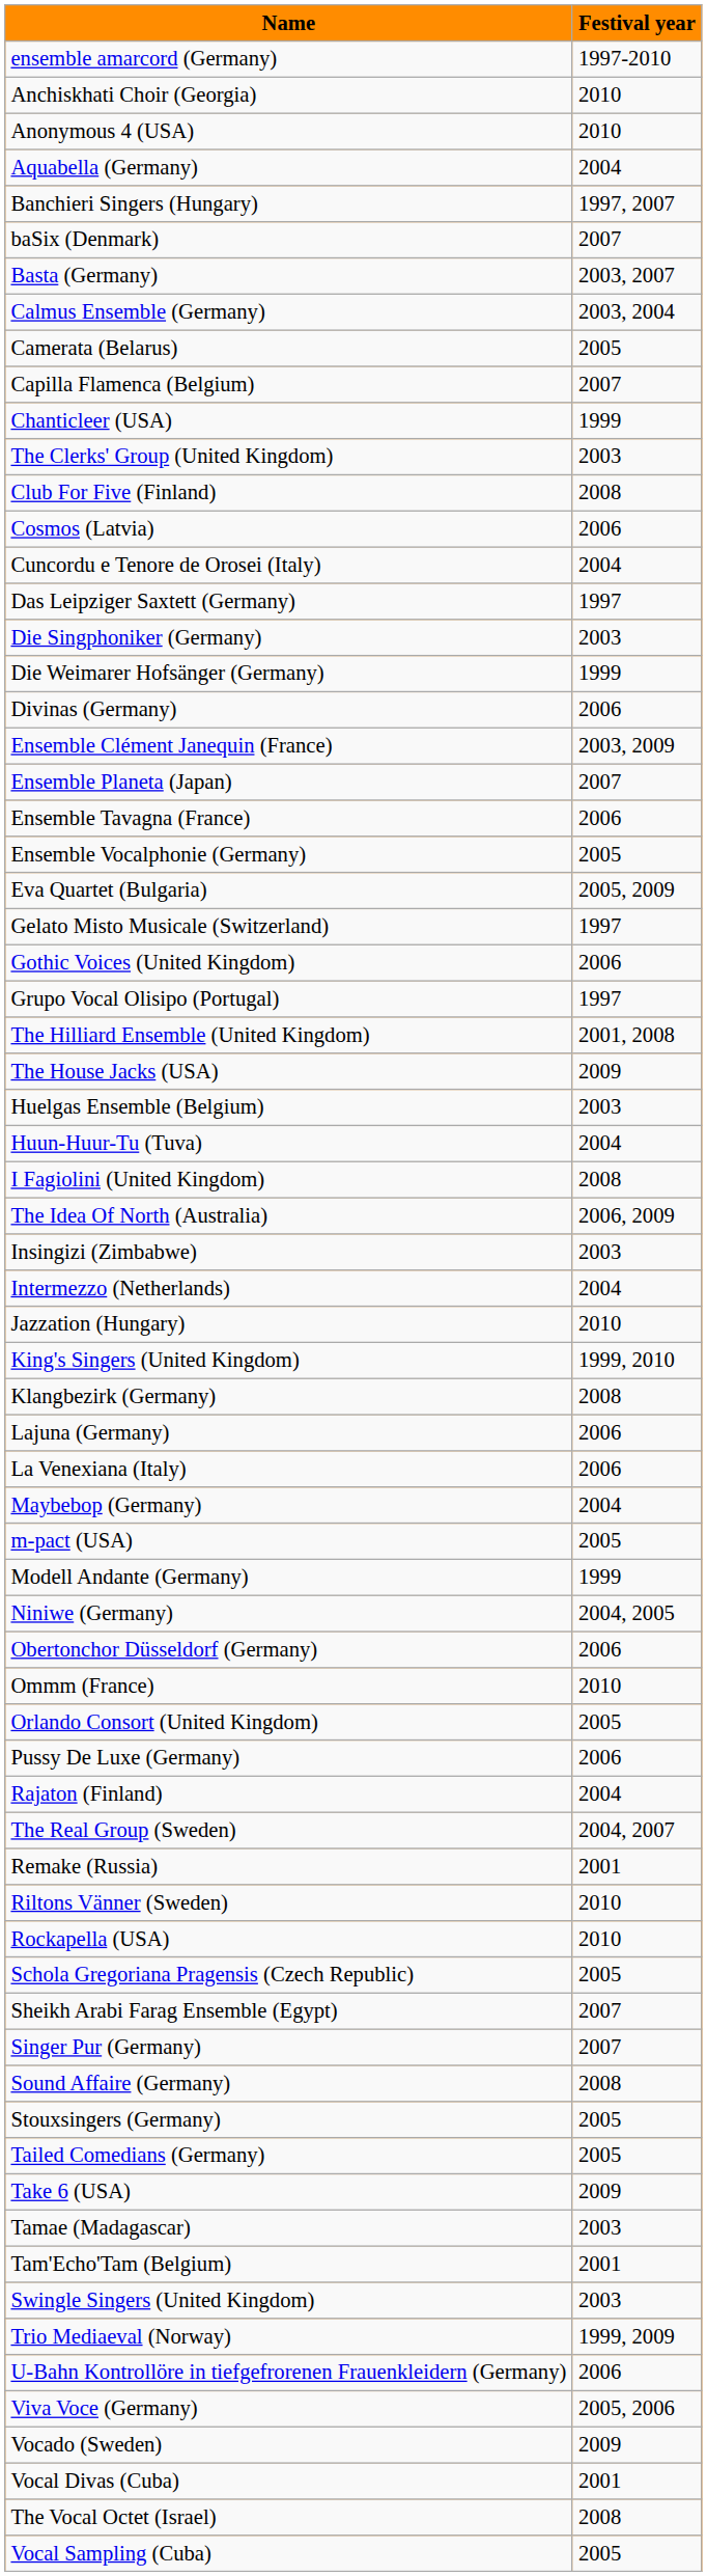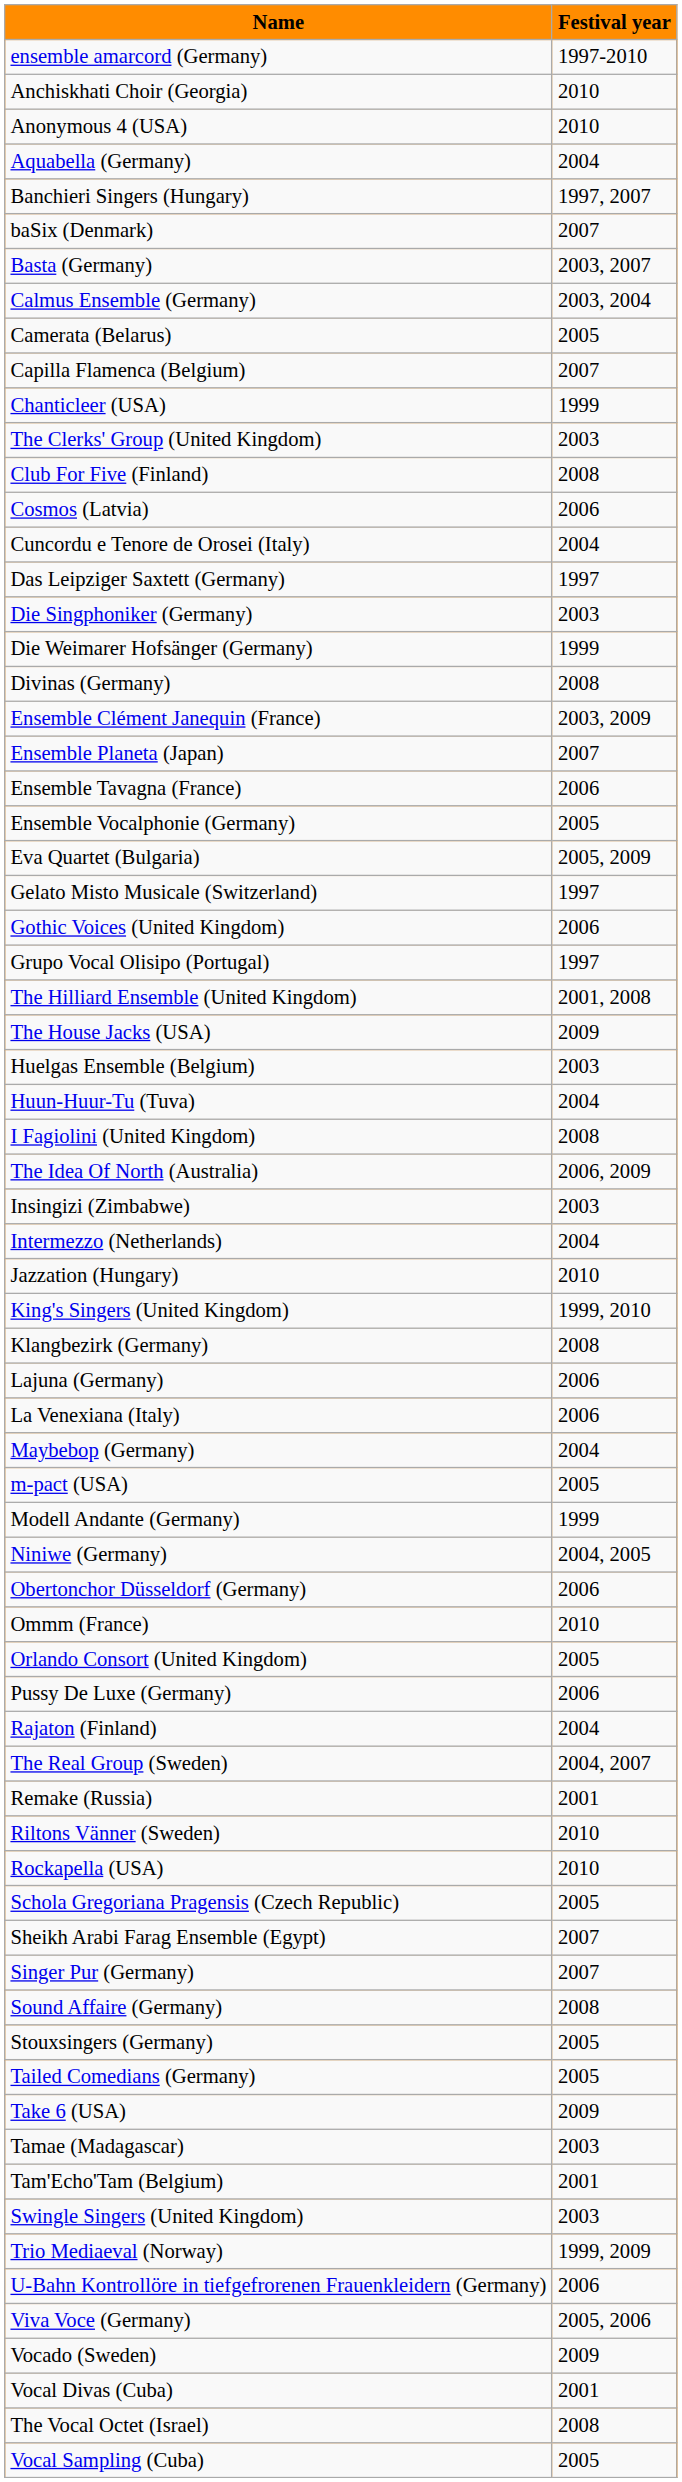 <table border="2" cellspacing="0" cellpadding="4" rules="all" style="margin:1em 1em 1em 0; border:solid 1px #AAAAAA; border-collapse:collapse; background-color:#ff8c00; font-size:100%; empty-cells:show;">
 <tr>
 <th>Name</th>
 <th>Festival year</th>
 </tr>
 <tr bgcolor="#F9F9F9">
 <td align="left"><a href='#'>ensemble amarcord</a> (Germany)</td>
 <td align="left">1997-2010</td>
 </tr>
 <tr bgcolor="#F9F9F9">
 <td align="left">Anchiskhati Choir (Georgia)</td>
 <td align="left">2010</td>
 </tr>
 <tr bgcolor="#F9F9F9">
 <td align="left">Anonymous 4 (USA)</td>
 <td align="left">2010</td>
 </tr>
 <tr bgcolor="#F9F9F9">
 <td align="left"><a href='#'>Aquabella</a> (Germany)</td>
 <td align="left">2004</td>
 </tr>
 <tr bgcolor="#F9F9F9">
 <td align="left">Banchieri Singers (Hungary)</td>
 <td align="left">1997, 2007</td>
 </tr>
 <tr bgcolor="#F9F9F9">
 <td align="left">baSix (Denmark)</td>
 <td align="left">2007</td>
 </tr>
 <tr bgcolor="#F9F9F9">
 <td align="left"><a href='#'>Basta</a> (Germany)</td>
 <td align="left">2003, 2007</td>
 </tr>
 <tr bgcolor="#F9F9F9">
 <td align="left"><a href='#'>Calmus Ensemble</a> (Germany)</td>
 <td align="left">2003, 2004</td>
 </tr>
 <tr bgcolor="#F9F9F9">
 <td align="left">Camerata (Belarus)</td>
 <td align="left">2005</td>
 </tr>
 <tr bgcolor="#F9F9F9">
 <td align="left">Capilla Flamenca (Belgium)</td>
 <td align="left">2007</td>
 </tr>
 <tr bgcolor="#F9F9F9">
 <td align="left"><a href='#'>Chanticleer</a> (USA)</td>
 <td align="left">1999</td>
 </tr>
 <tr bgcolor="#F9F9F9">
 <td align="left"><a href='#'>The Clerks' Group</a> (United Kingdom)</td>
 <td align="left">2003</td>
 </tr>
 <tr bgcolor="#F9F9F9">
 <td align="left"><a href='#'>Club For Five</a> (Finland)</td>
 <td align="left">2008</td>
 </tr>
 <tr bgcolor="#F9F9F9">
 <td align="left"><a href='#'>Cosmos</a> (Latvia)</td>
 <td align="left">2006</td>
 </tr>
 <tr bgcolor="#F9F9F9">
 <td align="left">Cuncordu e Tenore de Orosei (Italy)</td>
 <td align="left">2004</td>
 </tr>
 <tr bgcolor="#F9F9F9">
 <td align="left">Das Leipziger Saxtett (Germany)</td>
 <td align="left">1997</td>
 </tr>
 <tr bgcolor="#F9F9F9">
 <td align="left"><a href='#'>Die Singphoniker</a> (Germany)</td>
 <td align="left">2003</td>
 </tr>
 <tr bgcolor="#F9F9F9">
 <td align="left">Die Weimarer Hofsänger (Germany)</td>
 <td align="left">1999</td>
 </tr>
 <tr bgcolor="#F9F9F9">
 <td align="left">Divinas (Germany)</td>
-<td align="left">2006</td>
+<td align="left">2008</td>
 </tr>
 <tr bgcolor="#F9F9F9">
 <td align="left"><a href='#'>Ensemble Clément Janequin</a> (France)</td>
 <td align="left">2003, 2009</td>
 </tr>
 <tr bgcolor="#F9F9F9">
 <td align="left"><a href='#'>Ensemble Planeta</a> (Japan)</td>
 <td align="left">2007</td>
 </tr>
 <tr bgcolor="#F9F9F9">
 <td align="left">Ensemble Tavagna (France)</td>
 <td align="left">2006</td>
 </tr>
 <tr bgcolor="#F9F9F9">
 <td align="left">Ensemble Vocalphonie (Germany)</td>
 <td align="left">2005</td>
 </tr>
 <tr bgcolor="#F9F9F9">
 <td align="left">Eva Quartet (Bulgaria)</td>
 <td align="left">2005, 2009</td>
 </tr>
 <tr bgcolor="#F9F9F9">
 <td align="left">Gelato Misto Musicale (Switzerland)</td>
 <td align="left">1997</td>
 </tr>
 <tr bgcolor="#F9F9F9">
 <td align="left"><a href='#'>Gothic Voices</a> (United Kingdom)</td>
 <td align="left">2006</td>
 </tr>
 <tr bgcolor="#F9F9F9">
 <td align="left">Grupo Vocal Olisipo (Portugal)</td>
 <td align="left">1997</td>
 </tr>
 <tr bgcolor="#F9F9F9">
 <td align="left"><a href='#'>The Hilliard Ensemble</a> (United Kingdom)</td>
 <td align="left">2001, 2008</td>
 </tr>
 <tr bgcolor="#F9F9F9">
 <td align="left"><a href='#'>The House Jacks</a> (USA)</td>
 <td align="left">2009</td>
 </tr>
 <tr bgcolor="#F9F9F9">
 <td align="left">Huelgas Ensemble (Belgium)</td>
 <td align="left">2003</td>
 </tr>
 <tr bgcolor="#F9F9F9">
 <td align="left"><a href='#'>Huun-Huur-Tu</a> (Tuva)</td>
 <td align="left">2004</td>
 </tr>
 <tr bgcolor="#F9F9F9">
 <td align="left"><a href='#'>I Fagiolini</a> (United Kingdom)</td>
 <td align="left">2008</td>
 </tr>
 <tr bgcolor="#F9F9F9">
 <td align="left"><a href='#'>The Idea Of North</a> (Australia)</td>
 <td align="left">2006, 2009</td>
 </tr>
 <tr bgcolor="#F9F9F9">
 <td align="left">Insingizi (Zimbabwe)</td>
 <td align="left">2003</td>
 </tr>
 <tr bgcolor="#F9F9F9">
 <td align="left"><a href='#'>Intermezzo</a> (Netherlands)</td>
 <td align="left">2004</td>
 </tr>
 <tr bgcolor="#F9F9F9">
 <td align="left">Jazzation (Hungary)</td>
 <td align="left">2010</td>
 </tr>
 <tr bgcolor="#F9F9F9">
 <td align="left"><a href='#'>King's Singers</a> (United Kingdom)</td>
 <td align="left">1999, 2010</td>
 </tr>
 <tr bgcolor="#F9F9F9">
 <td align="left">Klangbezirk (Germany)</td>
 <td align="left">2008</td>
 </tr>
 <tr bgcolor="#F9F9F9">
 <td align="left">Lajuna (Germany)</td>
 <td align="left">2006</td>
 </tr>
 <tr bgcolor="#F9F9F9">
 <td align="left">La Venexiana (Italy)</td>
 <td align="left">2006</td>
 </tr>
 <tr bgcolor="#F9F9F9">
 <td align="left"><a href='#'>Maybebop</a> (Germany)</td>
 <td align="left">2004</td>
 </tr>
 <tr bgcolor="#F9F9F9">
 <td align="left"><a href='#'>m-pact</a> (USA)</td>
 <td align="left">2005</td>
 </tr>
 <tr bgcolor="#F9F9F9">
 <td align="left">Modell Andante (Germany)</td>
 <td align="left">1999</td>
 </tr>
 <tr bgcolor="#F9F9F9">
 <td align="left"><a href='#'>Niniwe</a> (Germany)</td>
 <td align="left">2004, 2005</td>
 </tr>
 <tr bgcolor="#F9F9F9">
 <td align="left"><a href='#'>Obertonchor Düsseldorf</a> (Germany)</td>
 <td align="left">2006</td>
 </tr>
 <tr bgcolor="#F9F9F9">
 <td align="left">Ommm (France)</td>
 <td align="left">2010</td>
 </tr>
 <tr bgcolor="#F9F9F9">
 <td align="left"><a href='#'>Orlando Consort</a> (United Kingdom)</td>
 <td align="left">2005</td>
 </tr>
 <tr bgcolor="#F9F9F9">
 <td align="left">Pussy De Luxe (Germany)</td>
 <td align="left">2006</td>
 </tr>
 <tr bgcolor="#F9F9F9">
 <td align="left"><a href='#'>Rajaton</a> (Finland)</td>
 <td align="left">2004</td>
 </tr>
 <tr bgcolor="#F9F9F9">
 <td align="left"><a href='#'>The Real Group</a> (Sweden)</td>
 <td align="left">2004, 2007</td>
 </tr>
 <tr bgcolor="#F9F9F9">
 <td align="left">Remake (Russia)</td>
 <td align="left">2001</td>
 </tr>
 <tr bgcolor="#F9F9F9">
 <td align="left"><a href='#'>Riltons Vänner</a> (Sweden)</td>
 <td align="left">2010</td>
 </tr>
 <tr bgcolor="#F9F9F9">
 <td align="left"><a href='#'>Rockapella</a> (USA)</td>
 <td align="left">2010</td>
 </tr>
 <tr bgcolor="#F9F9F9">
 <td align="left"><a href='#'>Schola Gregoriana Pragensis</a> (Czech Republic)</td>
 <td align="left">2005</td>
 </tr>
 <tr bgcolor="#F9F9F9">
 <td align="left">Sheikh Arabi Farag Ensemble (Egypt)</td>
 <td align="left">2007</td>
 </tr>
 <tr bgcolor="#F9F9F9">
 <td align="left"><a href='#'>Singer Pur</a> (Germany)</td>
 <td align="left">2007</td>
 </tr>
 <tr bgcolor="#F9F9F9">
 <td align="left"><a href='#'>Sound Affaire</a> (Germany)</td>
 <td align="left">2008</td>
 </tr>
 <tr bgcolor="#F9F9F9">
 <td align="left">Stouxsingers (Germany)</td>
 <td align="left">2005</td>
 </tr>
 <tr bgcolor="#F9F9F9">
 <td align="left"><a href='#'>Tailed Comedians</a> (Germany)</td>
 <td align="left">2005</td>
 </tr>
 <tr bgcolor="#F9F9F9">
 <td align="left"><a href='#'>Take 6</a> (USA)</td>
 <td align="left">2009</td>
 </tr>
 <tr bgcolor="#F9F9F9">
 <td align="left">Tamae (Madagascar)</td>
 <td align="left">2003</td>
 </tr>
 <tr bgcolor="#F9F9F9">
 <td align="left">Tam'Echo'Tam (Belgium)</td>
 <td align="left">2001</td>
 </tr>
 <tr bgcolor="#F9F9F9">
 <td align="left"><a href='#'>Swingle Singers</a> (United Kingdom)</td>
 <td align="left">2003</td>
 </tr>
 <tr bgcolor="#F9F9F9">
 <td align="left"><a href='#'>Trio Mediaeval</a> (Norway)</td>
 <td align="left">1999, 2009</td>
 </tr>
 <tr bgcolor="#F9F9F9">
 <td align="left"><a href='#'>U-Bahn Kontrollöre in tiefgefrorenen Frauenkleidern</a> (Germany)</td>
 <td align="left">2006</td>
 </tr>
 <tr bgcolor="#F9F9F9">
 <td align="left"><a href='#'>Viva Voce</a> (Germany)</td>
 <td align="left">2005, 2006</td>
 </tr>
 <tr bgcolor="#F9F9F9">
 <td align="left">Vocado (Sweden)</td>
 <td align="left">2009</td>
 </tr>
 <tr bgcolor="#F9F9F9">
 <td align="left">Vocal Divas (Cuba)</td>
 <td align="left">2001</td>
 </tr>
 <tr bgcolor="#F9F9F9">
 <td align="left">The Vocal Octet (Israel)</td>
 <td align="left">2008</td>
 </tr>
 <tr bgcolor="#F9F9F9">
 <td align="left"><a href='#'>Vocal Sampling</a> (Cuba)</td>
 <td align="left">2005</td>
 </tr>
 <tr bgcolor="#F9F9F9">
 </tr>
 </table>
